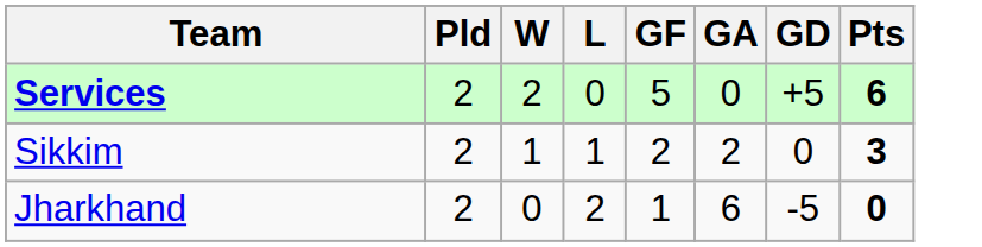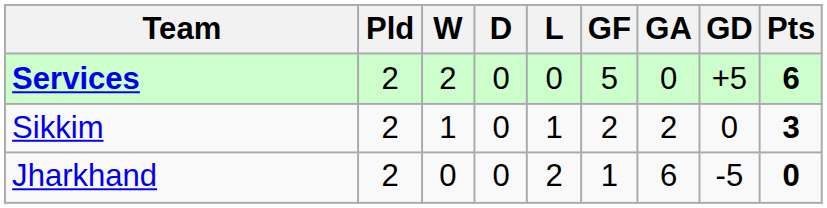 <table class="wikitable" style="text-align: center;">
 <tr>
 <th width="175">Team</th>
 <th width="20">Pld</th>
 <th width="20">W</th>
+<th width="20">D</th>
 <th width="20">L</th>
 <th width="20">GF</th>
 <th width="20">GA</th>
 <th width="20">GD</th>
 <th width="20">Pts</th>
 </tr>
 <tr bgcolor=#ccffcc>
 <td align=left><strong><a href='#'>Services</a></strong></td>
 <td>2</td>
 <td>2</td>
 <td>0</td>
+<td>0</td>
 <td>5</td>
 <td>0</td>
 <td>+5</td>
 <td><strong>6</strong></td>
 </tr>
 <tr>
 <td align=left><a href='#'>Sikkim</a></td>
 <td>2</td>
 <td>1</td>
+<td>0</td>
 <td>1</td>
 <td>2</td>
 <td>2</td>
 <td>0</td>
 <td><strong>3</strong></td>
 </tr>
 <tr>
 <td align=left><a href='#'>Jharkhand</a></td>
 <td>2</td>
 <td>0</td>
+<td>0</td>
 <td>2</td>
 <td>1</td>
 <td>6</td>
 <td>-5</td>
 <td><strong>0</strong></td>
 </tr>
 </table>
